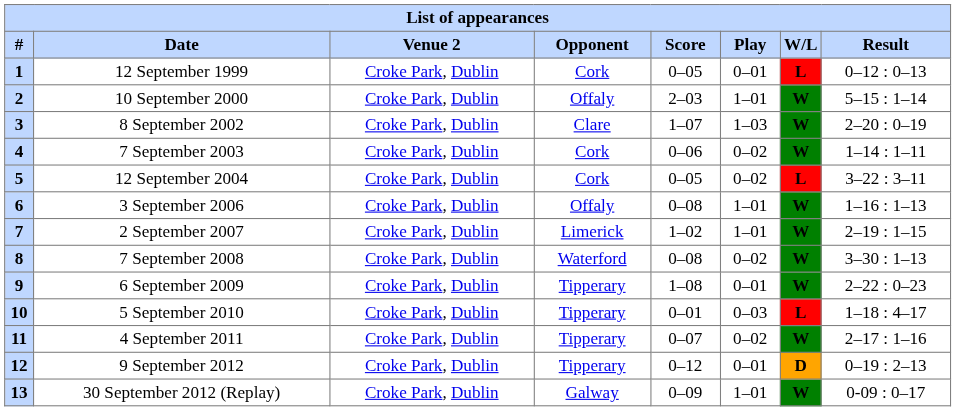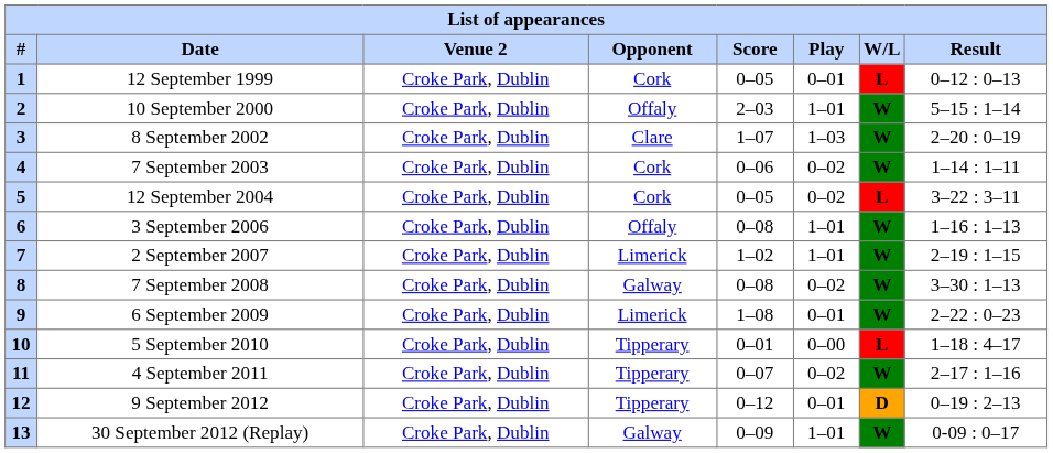 <table border=1 cellpadding=3 width="70%" style="margin-left:1em; color: black; border-collapse: collapse;">
 <tr align="center" bgcolor="BFD7FF">
 <th colspan="8">List of appearances</th>
 </tr>
 <tr align="center" bgcolor="BFD7FF">
 <th width=20 style="text-align: center;">#</th>
 <th>Date</th>
 <th>Venue 2</th>
 <th>Opponent</th>
 <th>Score</th>
 <th>Play</th>
 <th>W/L</th>
 <th>Result</th>
 </tr>
 <tr>
 <td style="text-align: center;background:#BFD7FF"><strong>1</strong></td>
 <td style="text-align: center;">12 September 1999</td>
 <td style="text-align: center;"><a href='#'>Croke Park</a>, <a href='#'>Dublin</a></td>
 <td style="text-align: center;"><a href='#'>Cork</a></td>
 <td style="text-align: center;">0–05</td>
 <td style="text-align: center;">0–01</td>
 <td width=20 style="text-align: center;" bgcolor="red"><strong>L</strong></td>
 <td style="text-align: center;">0–12 : 0–13</td>
 </tr>
 <tr>
 <td style="text-align: center;background:#BFD7FF"><strong>2</strong></td>
 <td style="text-align: center;">10 September 2000</td>
 <td style="text-align: center;"><a href='#'>Croke Park</a>, <a href='#'>Dublin</a></td>
 <td style="text-align: center;"><a href='#'>Offaly</a></td>
 <td style="text-align: center;">2–03</td>
 <td style="text-align: center;">1–01</td>
 <td width=20 style="text-align: center;" bgcolor="green"><strong>W</strong></td>
 <td style="text-align: center;">5–15 : 1–14</td>
 </tr>
 <tr>
 <td style="text-align: center;background:#BFD7FF"><strong>3</strong></td>
 <td style="text-align: center;">8 September 2002</td>
 <td style="text-align: center;"><a href='#'>Croke Park</a>, <a href='#'>Dublin</a></td>
 <td style="text-align: center;"><a href='#'>Clare</a></td>
 <td style="text-align: center;">1–07</td>
 <td style="text-align: center;">1–03</td>
 <td width=20 style="text-align: center;" bgcolor="green"><strong>W</strong></td>
 <td style="text-align: center;">2–20 : 0–19</td>
 </tr>
 <tr>
 <td style="text-align: center;background:#BFD7FF"><strong>4</strong></td>
 <td style="text-align: center;">7 September 2003</td>
 <td style="text-align: center;"><a href='#'>Croke Park</a>, <a href='#'>Dublin</a></td>
 <td style="text-align: center;"><a href='#'>Cork</a></td>
 <td style="text-align: center;">0–06</td>
 <td style="text-align: center;">0–02</td>
 <td width=20 style="text-align: center;" bgcolor="green"><strong>W</strong></td>
 <td style="text-align: center;">1–14 : 1–11</td>
 </tr>
 <tr>
 <td style="text-align: center;background:#BFD7FF"><strong>5</strong></td>
 <td style="text-align: center;">12 September 2004</td>
 <td style="text-align: center;"><a href='#'>Croke Park</a>, <a href='#'>Dublin</a></td>
 <td style="text-align: center;"><a href='#'>Cork</a></td>
 <td style="text-align: center;">0–05</td>
 <td style="text-align: center;">0–02</td>
 <td width=0 style="text-align: center;" bgcolor="red"><strong>L</strong></td>
 <td style="text-align: center;">3–22 : 3–11</td>
 </tr>
 <tr>
 <td style="text-align: center;background:#BFD7FF"><strong>6</strong></td>
 <td style="text-align: center;">3 September 2006</td>
 <td style="text-align: center;"><a href='#'>Croke Park</a>, <a href='#'>Dublin</a></td>
 <td style="text-align: center;"><a href='#'>Offaly</a></td>
 <td style="text-align: center;">0–08</td>
 <td style="text-align: center;">1–01</td>
 <td width=20 style="text-align: center;" bgcolor="green"><strong>W</strong></td>
 <td style="text-align: center;">1–16 : 1–13</td>
 </tr>
 <tr>
 <td style="text-align: center;background:#BFD7FF"><strong>7</strong></td>
 <td style="text-align: center;">2 September 2007</td>
 <td style="text-align: center;"><a href='#'>Croke Park</a>, <a href='#'>Dublin</a></td>
 <td style="text-align: center;"><a href='#'>Limerick</a></td>
 <td style="text-align: center;">1–02</td>
 <td style="text-align: center;">1–01</td>
 <td width=20 style="text-align: center;" bgcolor="green"><strong>W</strong></td>
 <td style="text-align: center;">2–19 : 1–15</td>
 </tr>
 <tr>
 <td style="text-align: center;background:#BFD7FF"><strong>8</strong></td>
 <td style="text-align: center;">7 September 2008</td>
 <td style="text-align: center;"><a href='#'>Croke Park</a>, <a href='#'>Dublin</a></td>
-<td style="text-align: center;"><a href='#'>Waterford</a></td>
+<td style="text-align: center;"><a href='#'>Galway</a></td>
 <td style="text-align: center;">0–08</td>
 <td style="text-align: center;">0–02</td>
 <td width=20 style="text-align: center;" bgcolor="green"><strong>W</strong></td>
 <td style="text-align: center;">3–30 : 1–13</td>
 </tr>
 <tr>
 <td style="text-align: center;background:#BFD7FF"><strong>9</strong></td>
 <td style="text-align: center;">6 September 2009</td>
 <td style="text-align: center;"><a href='#'>Croke Park</a>, <a href='#'>Dublin</a></td>
-<td style="text-align: center;"><a href='#'>Tipperary</a></td>
+<td style="text-align: center;"><a href='#'>Limerick</a></td>
 <td style="text-align: center;">1–08</td>
 <td style="text-align: center;">0–01</td>
 <td width=20 style="text-align: center;" bgcolor="green"><strong>W</strong></td>
 <td style="text-align: center;">2–22 : 0–23</td>
 </tr>
 <tr>
 <td style="text-align: center;background:#BFD7FF"><strong>10</strong></td>
 <td style="text-align: center;">5 September 2010</td>
 <td style="text-align: center;"><a href='#'>Croke Park</a>, <a href='#'>Dublin</a></td>
 <td style="text-align: center;"><a href='#'>Tipperary</a></td>
 <td style="text-align: center;">0–01</td>
-<td style="text-align: center;">0–03</td>
+<td style="text-align: center;">0–00</td>
 <td width=20 style="text-align: center;" bgcolor="red"><strong>L</strong></td>
 <td style="text-align: center;">1–18 : 4–17</td>
 </tr>
 <tr>
 <td style="text-align: center;background:#BFD7FF"><strong>11</strong></td>
 <td style="text-align: center;">4 September 2011</td>
 <td style="text-align: center;"><a href='#'>Croke Park</a>, <a href='#'>Dublin</a></td>
 <td style="text-align: center;"><a href='#'>Tipperary</a></td>
 <td style="text-align: center;">0–07</td>
 <td style="text-align: center;">0–02</td>
 <td width=20 style="text-align: center;" bgcolor="green"><strong>W</strong></td>
 <td style="text-align: center;">2–17 : 1–16</td>
 </tr>
 <tr>
 <td style="text-align: center;background:#BFD7FF"><strong>12</strong></td>
 <td style="text-align: center;">9 September 2012</td>
 <td style="text-align: center;"><a href='#'>Croke Park</a>, <a href='#'>Dublin</a></td>
 <td style="text-align: center;"><a href='#'>Tipperary</a></td>
 <td style="text-align: center;">0–12</td>
 <td style="text-align: center;">0–01</td>
 <td width=20 style="text-align: center;" bgcolor="orange"><strong>D</strong></td>
 <td style="text-align: center;">0–19 : 2–13</td>
 </tr>
 <tr>
 <td style="text-align: center;background:#BFD7FF"><strong>13</strong></td>
 <td style="text-align: center;">30 September 2012 (Replay)</td>
 <td style="text-align: center;"><a href='#'>Croke Park</a>, <a href='#'>Dublin</a></td>
 <td style="text-align: center;"><a href='#'>Galway</a></td>
 <td style="text-align: center;">0–09</td>
 <td style="text-align: center;">1–01</td>
 <td width=20 style="text-align: center;" bgcolor="green"><strong>W</strong></td>
 <td style="text-align: center;">0-09 : 0–17</td>
 </tr>
 </table>
